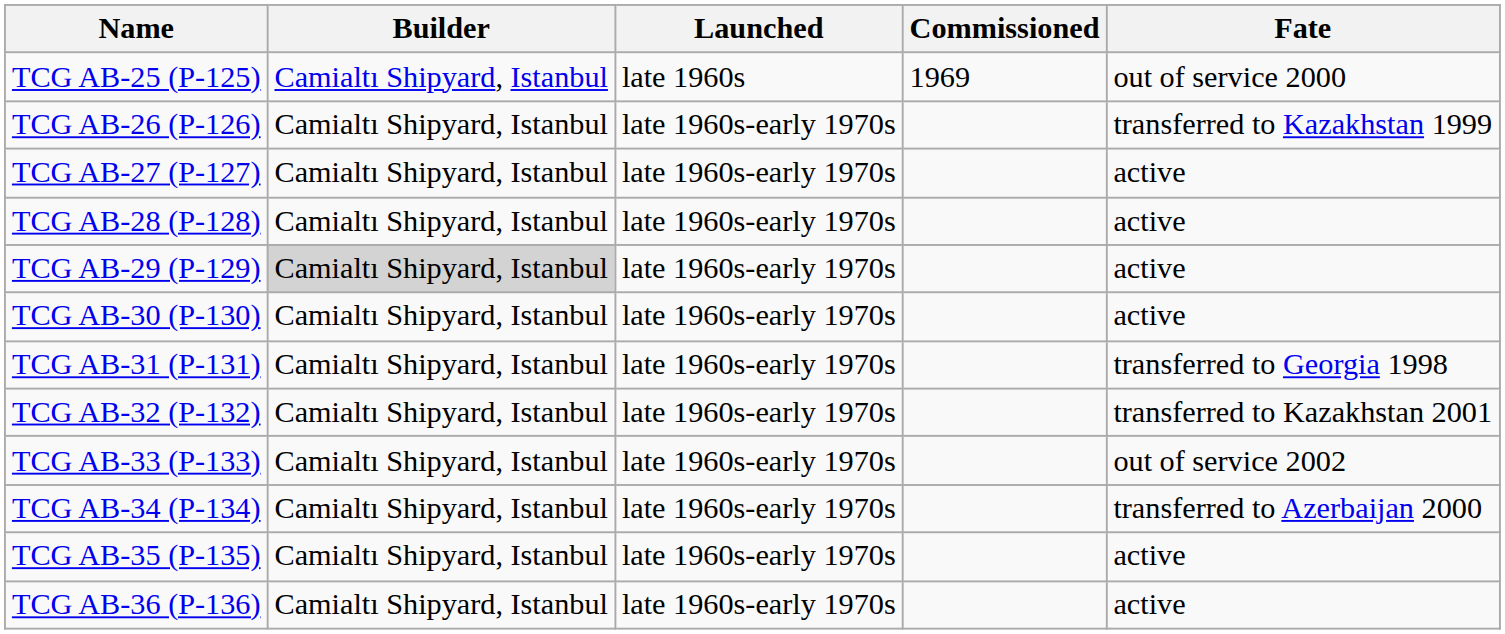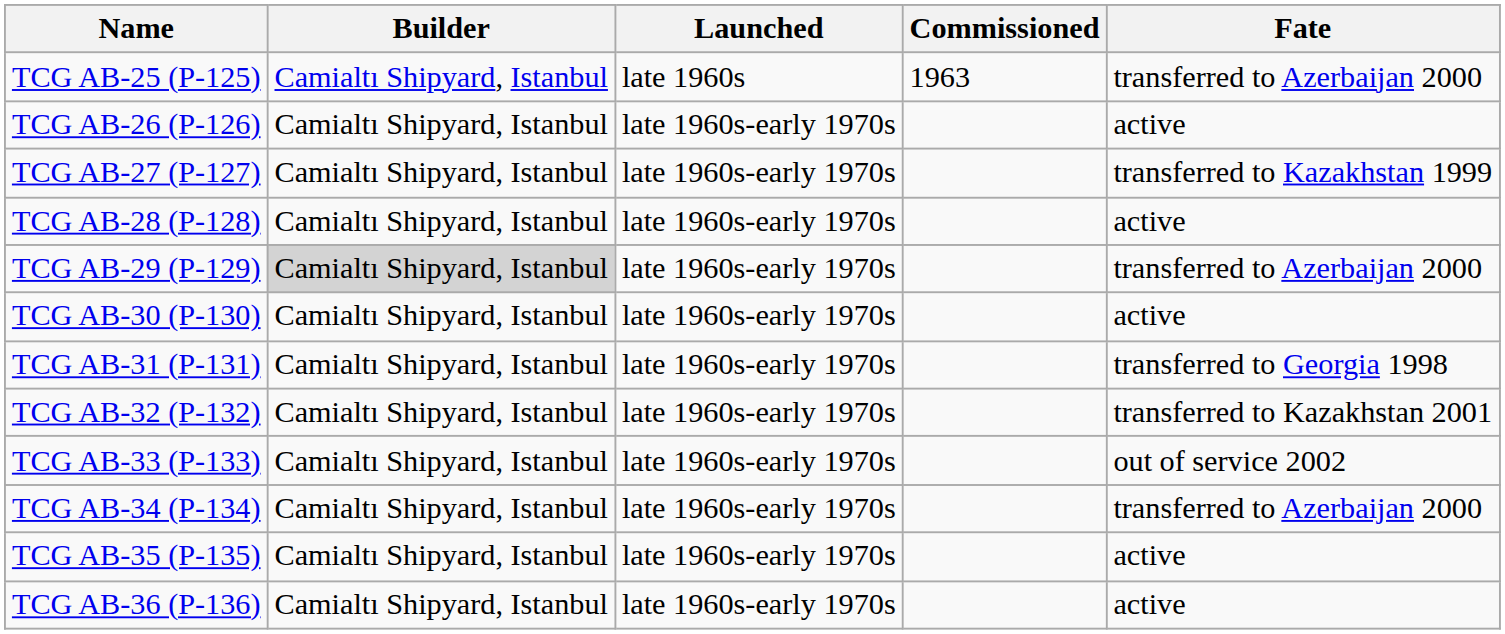 <table class="wikitable">
 <tr>
 <th>Name</th>
 <th>Builder</th>
 <th>Launched</th>
 <th>Commissioned</th>
 <th>Fate</th>
 </tr>
 <tr>
 <td><a href='#'>TCG AB-25 (P-125)</a></td>
 <td> <a href='#'>Camialtı Shipyard</a>, <a href='#'>Istanbul</a></td>
 <td>late 1960s</td>
-<td>1969</td>
-<td>out of service 2000</td>
+<td>1963</td>
+<td>transferred to <a href='#'>Azerbaijan</a> 2000</td>
 </tr>
 <tr>
 <td><a href='#'>TCG AB-26 (P-126)</a></td>
 <td> Camialtı Shipyard, Istanbul</td>
 <td>late 1960s-early 1970s</td>
 <td></td>
-<td>transferred to <a href='#'>Kazakhstan</a> 1999</td>
+<td>active</td>
 </tr>
 <tr>
 <td><a href='#'>TCG AB-27 (P-127)</a></td>
 <td> Camialtı Shipyard, Istanbul</td>
 <td>late 1960s-early 1970s</td>
 <td></td>
-<td>active</td>
+<td>transferred to <a href='#'>Kazakhstan</a> 1999</td>
 </tr>
 <tr>
 <td><a href='#'>TCG AB-28 (P-128)</a></td>
 <td> Camialtı Shipyard, Istanbul</td>
 <td>late 1960s-early 1970s</td>
 <td></td>
 <td>active</td>
 </tr>
 <tr>
 <td><a href='#'>TCG AB-29 (P-129)</a></td>
 <td style="background: lightgrey;"> Camialtı Shipyard, Istanbul</td>
 <td>late 1960s-early 1970s</td>
 <td></td>
-<td>active</td>
+<td>transferred to <a href='#'>Azerbaijan</a> 2000</td>
 </tr>
 <tr>
 <td><a href='#'>TCG AB-30 (P-130)</a></td>
 <td> Camialtı Shipyard, Istanbul</td>
 <td>late 1960s-early 1970s</td>
 <td></td>
 <td>active</td>
 </tr>
 <tr>
 <td><a href='#'>TCG AB-31 (P-131)</a></td>
 <td> Camialtı Shipyard, Istanbul</td>
 <td>late 1960s-early 1970s</td>
 <td></td>
 <td>transferred to <a href='#'>Georgia</a> 1998</td>
 </tr>
 <tr>
 <td><a href='#'>TCG AB-32 (P-132)</a></td>
 <td> Camialtı Shipyard, Istanbul</td>
 <td>late 1960s-early 1970s</td>
 <td></td>
 <td>transferred to Kazakhstan 2001</td>
 </tr>
 <tr>
 <td><a href='#'>TCG AB-33 (P-133)</a></td>
 <td> Camialtı Shipyard, Istanbul</td>
 <td>late 1960s-early 1970s</td>
 <td></td>
 <td>out of service 2002</td>
 </tr>
 <tr>
 <td><a href='#'>TCG AB-34 (P-134)</a></td>
 <td> Camialtı Shipyard, Istanbul</td>
 <td>late 1960s-early 1970s</td>
 <td></td>
 <td>transferred to <a href='#'>Azerbaijan</a> 2000</td>
 </tr>
 <tr>
 <td><a href='#'>TCG AB-35 (P-135)</a></td>
 <td> Camialtı Shipyard, Istanbul</td>
 <td>late 1960s-early 1970s</td>
 <td></td>
 <td>active</td>
 </tr>
 <tr>
 <td><a href='#'>TCG AB-36 (P-136)</a></td>
 <td> Camialtı Shipyard, Istanbul</td>
 <td>late 1960s-early 1970s</td>
 <td></td>
 <td>active</td>
 </tr>
 </table>
